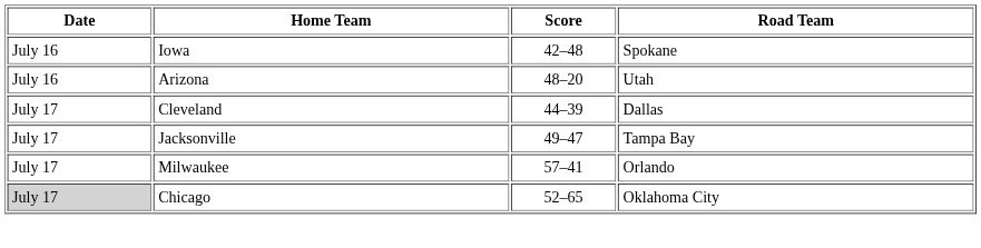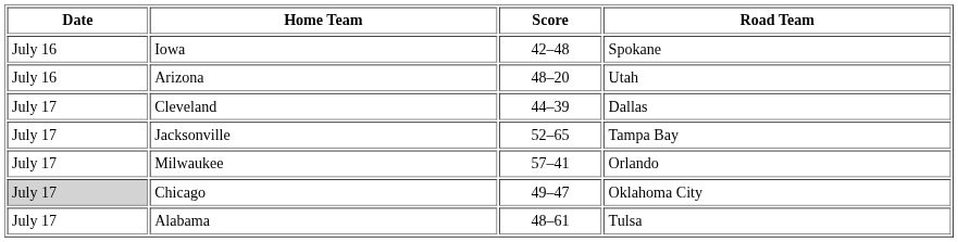 <table border="1" cellpadding="4" cellspacing="2" width="50%">
 <tr>
 <th width="15%">Date</th>
 <th width="37%">Home Team</th>
 <th width="11%">Score</th>
 <th width="37%">Road Team</th>
 </tr>
 <tr>
 <td>July 16</td>
 <td>Iowa</td>
 <td align="center">42–48</td>
 <td>Spokane</td>
 </tr>
 <tr>
 <td>July 16</td>
 <td>Arizona</td>
 <td align="center">48–20</td>
 <td>Utah</td>
 </tr>
 <tr>
 <td>July 17</td>
 <td>Cleveland</td>
 <td align="center">44–39</td>
 <td>Dallas</td>
 </tr>
 <tr>
 <td>July 17</td>
 <td>Jacksonville</td>
-<td align="center">49–47</td>
+<td align="center">52–65</td>
 <td>Tampa Bay</td>
 </tr>
 <tr>
 <td>July 17</td>
 <td>Milwaukee</td>
 <td align="center">57–41</td>
 <td>Orlando</td>
 </tr>
 <tr>
 <td style="background: lightgrey;">July 17</td>
 <td>Chicago</td>
-<td align="center">52–65</td>
+<td align="center">49–47</td>
 <td>Oklahoma City</td>
 </tr>
+<tr>
+<td>July 17</td>
+<td>Alabama</td>
+<td align="center">48–61</td>
+<td>Tulsa</td>
+</tr>
 </table>
